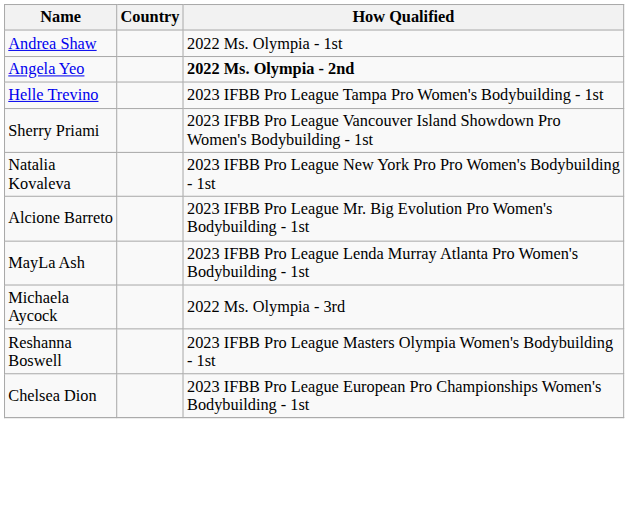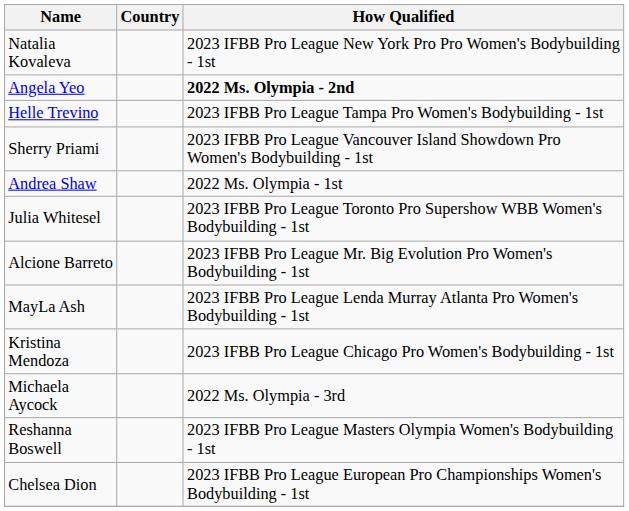 <table class="wikitable">
 <tr>
 <th>Name</th>
 <th>Country</th>
 <th>How Qualified</th>
 </tr>
 <tr>
-<td><a href='#'>Andrea Shaw</a></td>
+<td>Natalia Kovaleva</td>
 <td></td>
-<td>2022 Ms. Olympia - 1st</td>
+<td>2023 IFBB Pro League New York Pro Pro Women's Bodybuilding - 1st</td>
 </tr>
 <tr>
 <td><a href='#'>Angela Yeo</a></td>
 <td></td>
 <td><strong>2022 Ms. Olympia - 2nd</strong></td>
 </tr>
 <tr>
 <td><a href='#'>Helle Trevino</a></td>
 <td></td>
 <td>2023 IFBB Pro League Tampa Pro Women's Bodybuilding - 1st</td>
 </tr>
 <tr>
 <td>Sherry Priami</td>
 <td></td>
 <td>2023 IFBB Pro League Vancouver Island Showdown Pro Women's Bodybuilding - 1st</td>
 </tr>
 <tr>
-<td>Natalia Kovaleva</td>
+<td><a href='#'>Andrea Shaw</a></td>
 <td></td>
-<td>2023 IFBB Pro League New York Pro Pro Women's Bodybuilding - 1st</td>
+<td>2022 Ms. Olympia - 1st</td>
+</tr>
+<tr>
+<td>Julia Whitesel</td>
+<td></td>
+<td>2023 IFBB Pro League Toronto Pro Supershow WBB Women's Bodybuilding - 1st</td>
 </tr>
 <tr>
 <td>Alcione Barreto</td>
 <td></td>
 <td>2023 IFBB Pro League Mr. Big Evolution Pro Women's Bodybuilding - 1st</td>
 </tr>
 <tr>
 <td>MayLa Ash</td>
 <td></td>
 <td>2023 IFBB Pro League Lenda Murray Atlanta Pro Women's Bodybuilding - 1st</td>
+</tr>
+<tr>
+<td>Kristina Mendoza</td>
+<td></td>
+<td>2023 IFBB Pro League Chicago Pro Women's Bodybuilding - 1st</td>
 </tr>
 <tr>
 <td>Michaela Aycock</td>
 <td></td>
 <td>2022 Ms. Olympia - 3rd</td>
 </tr>
 <tr>
 <td>Reshanna Boswell</td>
 <td></td>
 <td>2023 IFBB Pro League Masters Olympia Women's Bodybuilding - 1st</td>
 </tr>
 <tr>
 <td>Chelsea Dion</td>
 <td></td>
 <td>2023 IFBB Pro League European Pro Championships Women's Bodybuilding - 1st</td>
 </tr>
 <tr>
 </tr>
 </table>
